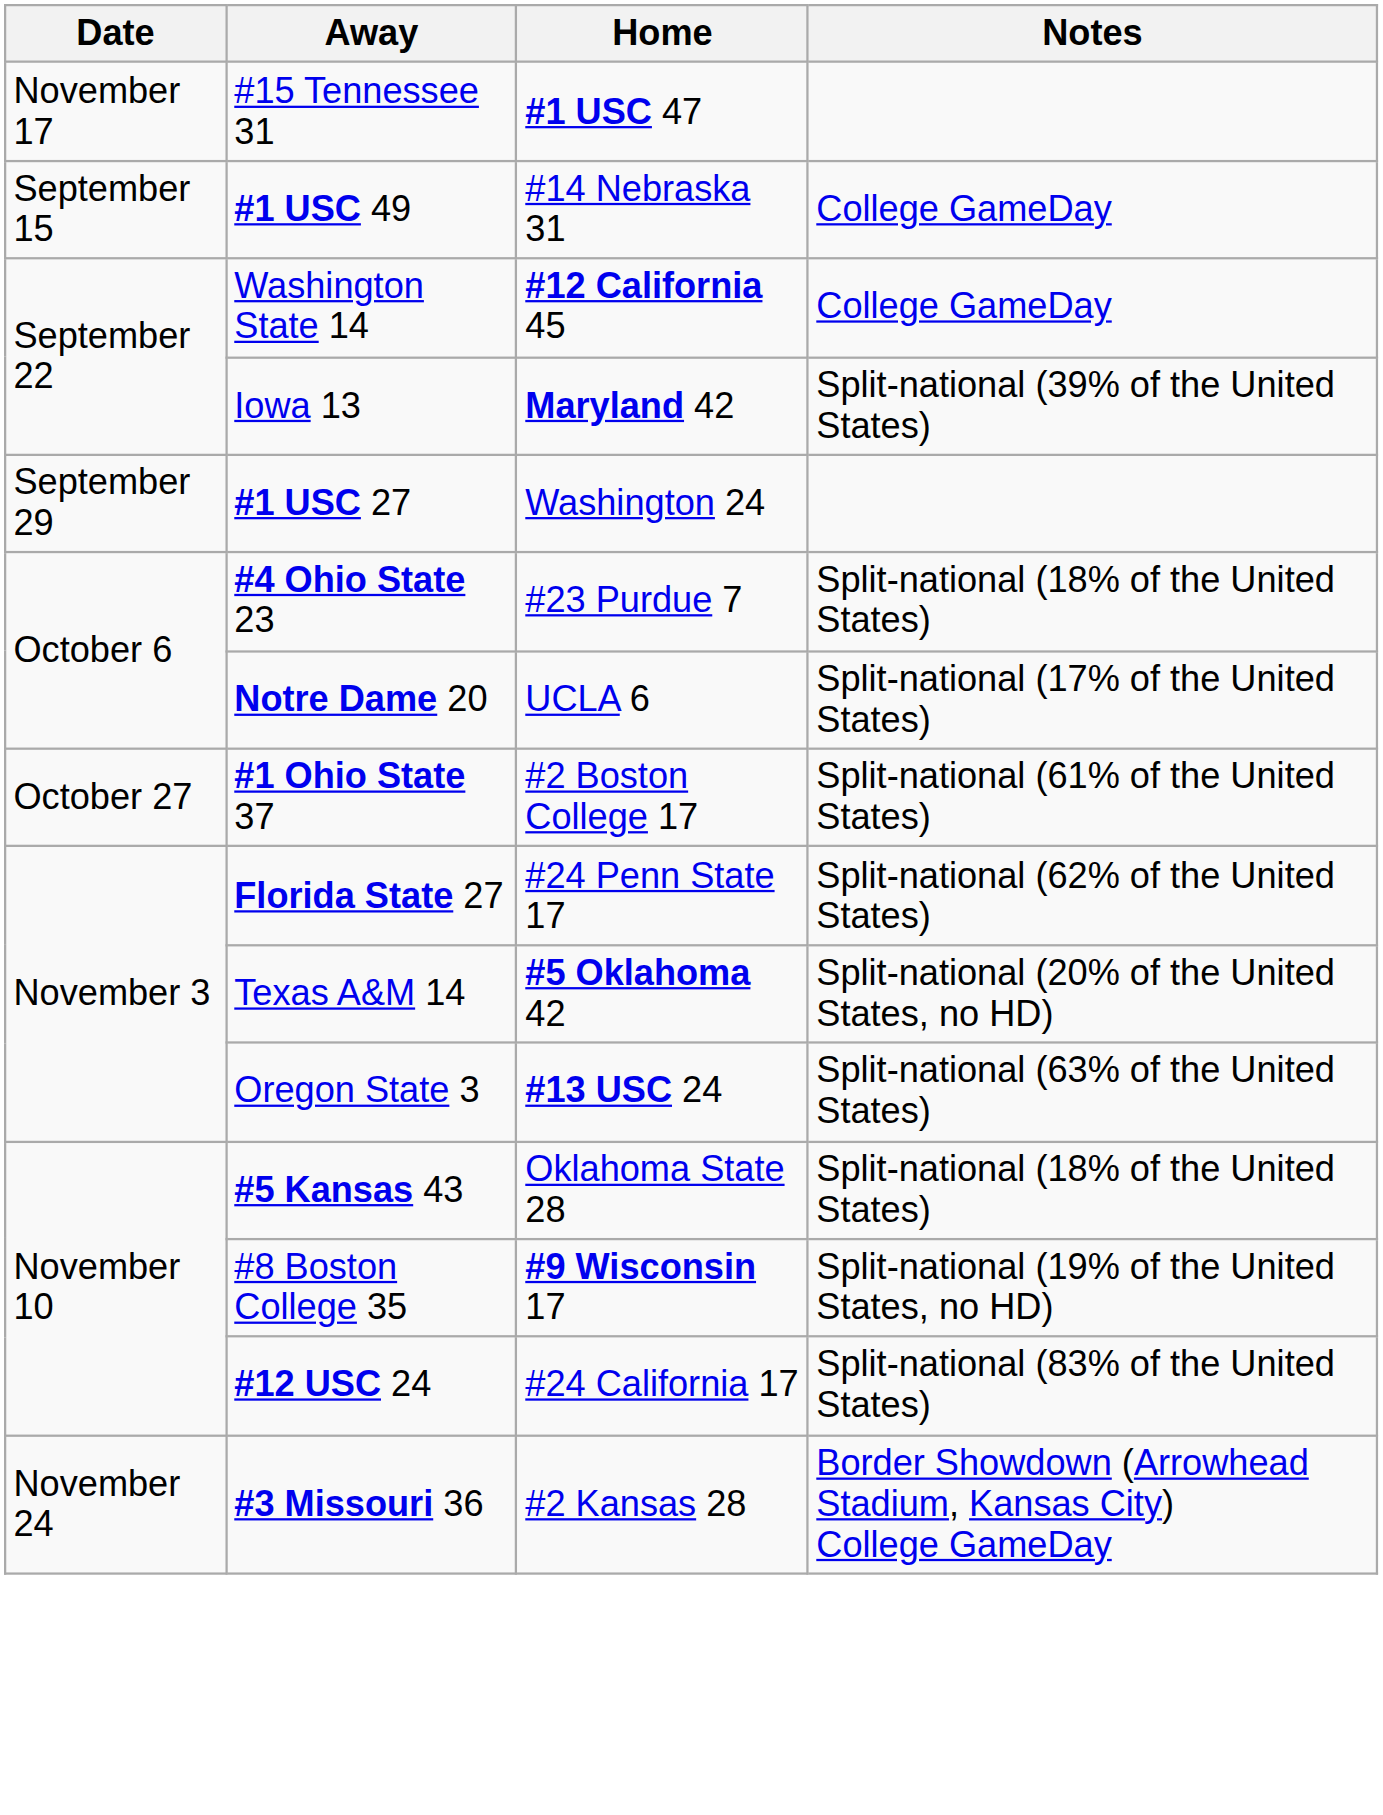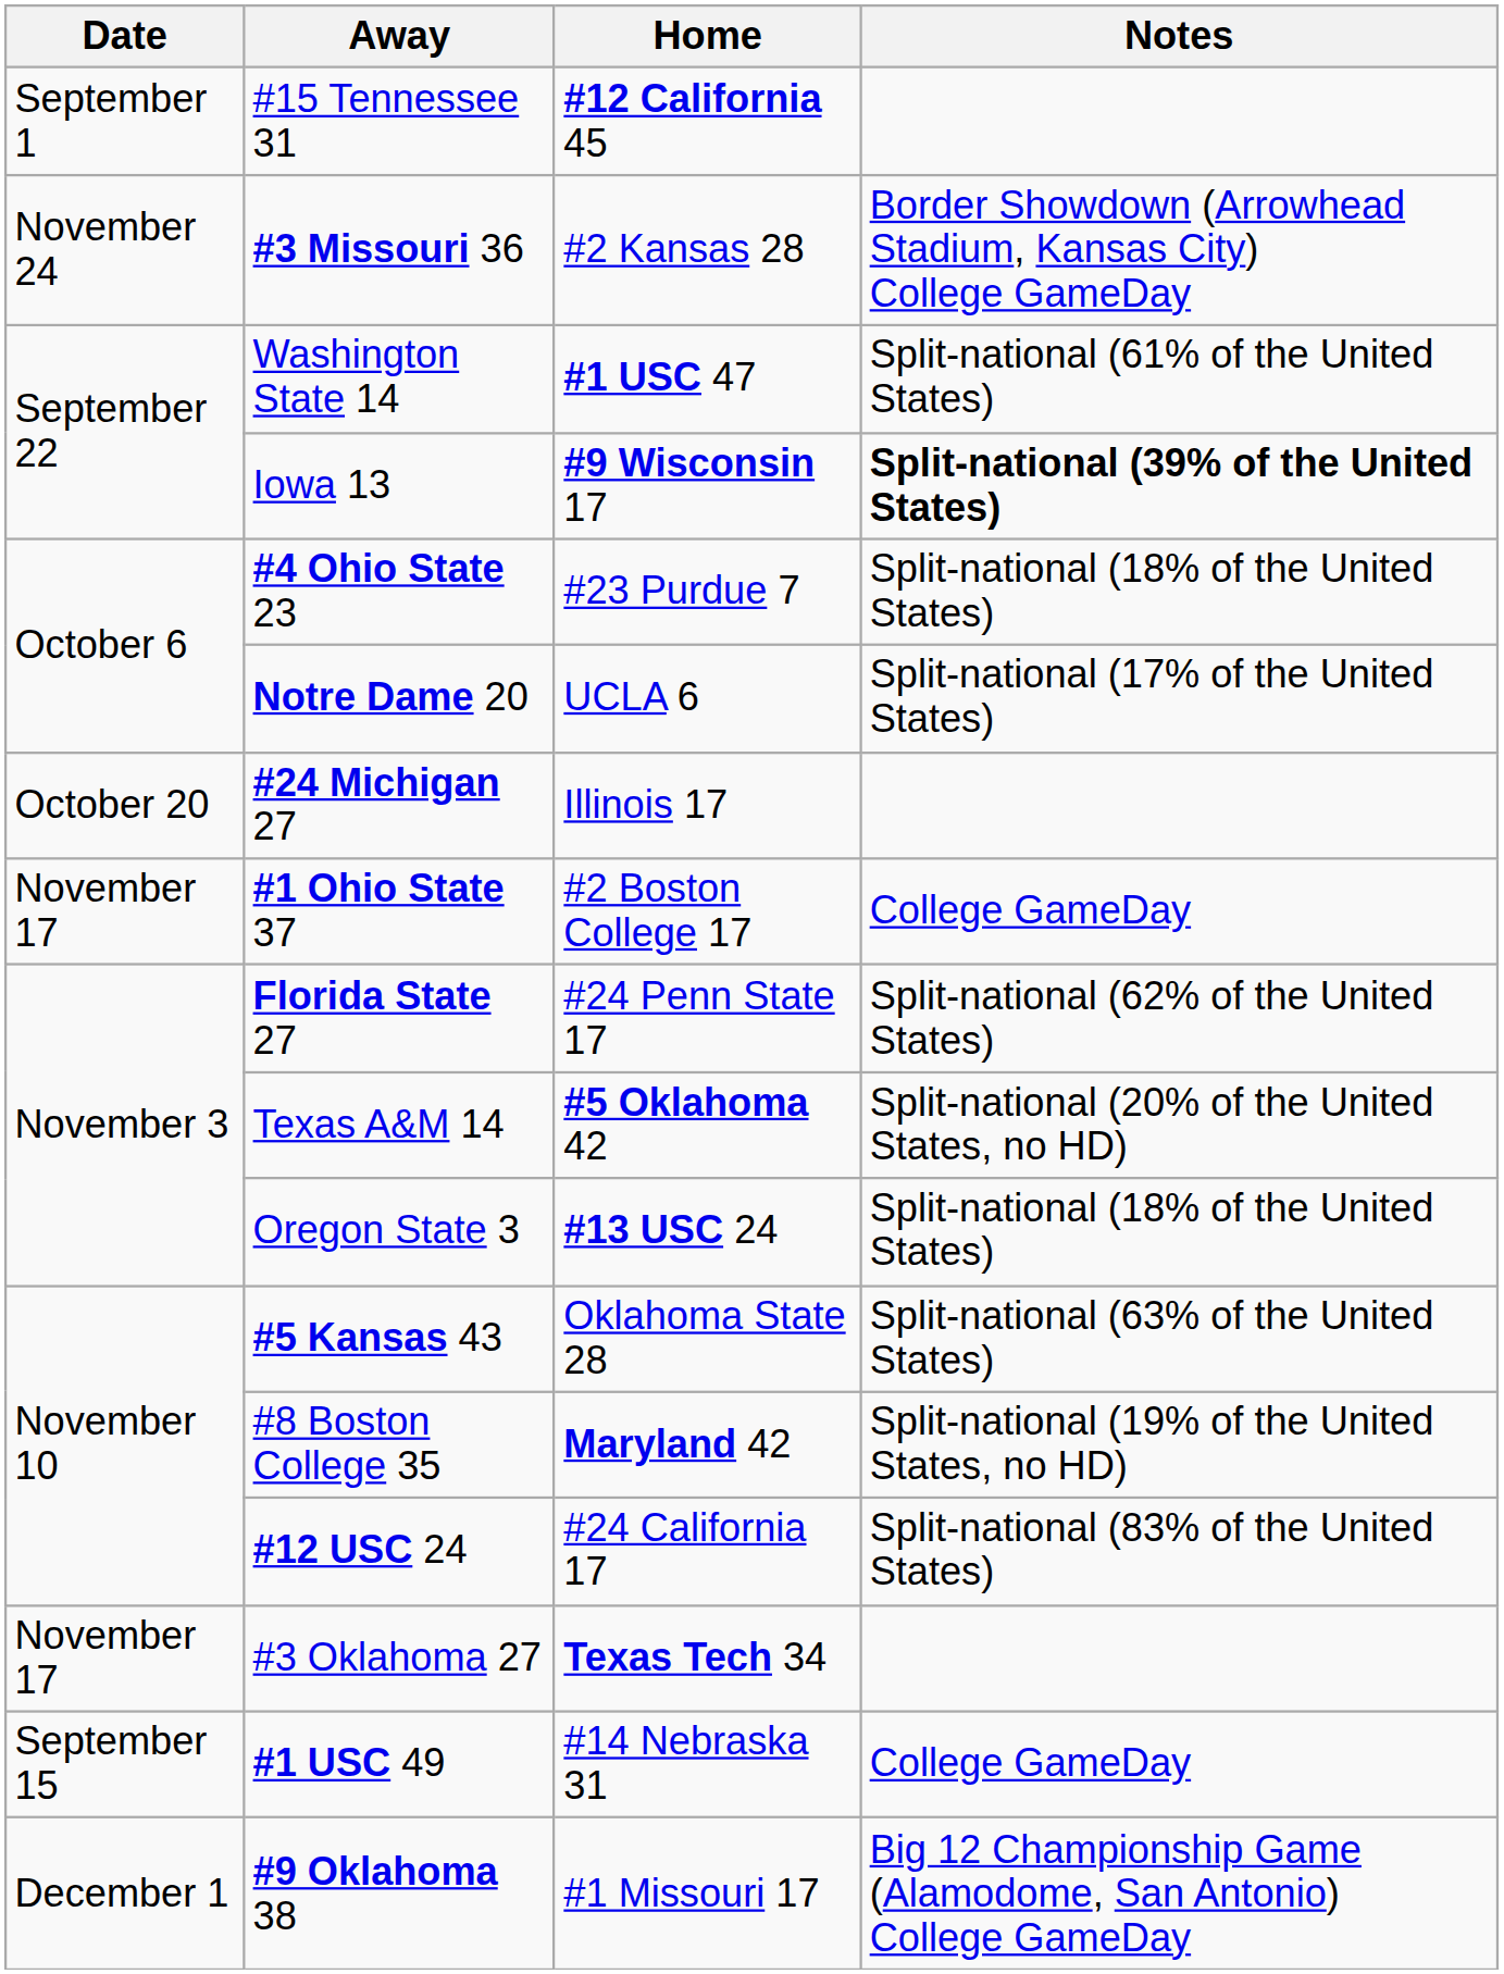 <table class="wikitable sortable">
 <tr>
 <th>Date</th>
 <th>Away</th>
 <th>Home</th>
 <th>Notes</th>
 </tr>
 <tr>
-<td>November 17</td>
+<td>September 1</td>
 <td><a href='#'>#15 Tennessee</a> 31</td>
-<td><strong><a href='#'>#1 USC</a></strong> 47</td>
+<td><strong><a href='#'>#12 California</a></strong> 45</td>
 <td></td>
 </tr>
 <tr>
-<td>September 15</td>
-<td><strong><a href='#'>#1 USC</a></strong> 49</td>
-<td><a href='#'>#14 Nebraska</a> 31</td>
-<td><a href='#'>College GameDay</a></td>
+<td>November 24</td>
+<td><strong><a href='#'>#3 Missouri</a></strong> 36</td>
+<td><a href='#'>#2 Kansas</a> 28</td>
+<td><a href='#'>Border Showdown</a> (<a href='#'>Arrowhead Stadium</a>, <a href='#'>Kansas City</a>)<br><a href='#'>College GameDay</a></td>
 </tr>
 <tr>
 <td rowspan="2">September 22</td>
 <td><a href='#'>Washington State</a> 14</td>
-<td><strong><a href='#'>#12 California</a></strong> 45</td>
-<td><a href='#'>College GameDay</a></td>
+<td><strong><a href='#'>#1 USC</a></strong> 47</td>
+<td>Split-national (61% of the United States)</td>
 </tr>
 <tr>
 <td><a href='#'>Iowa</a> 13</td>
-<td><strong><a href='#'>Maryland</a></strong> 42</td>
-<td>Split-national (39% of the United States)</td>
-</tr>
-<tr>
-<td>September 29</td>
-<td><strong><a href='#'>#1 USC</a></strong> 27</td>
-<td><a href='#'>Washington</a> 24</td>
-<td></td>
+<td><strong><a href='#'>#9 Wisconsin</a></strong> 17</td>
+<td><strong>Split-national (39% of the United States)</strong></td>
 </tr>
 <tr>
 <td rowspan="2">October 6</td>
 <td><strong><a href='#'>#4 Ohio State</a></strong> 23</td>
 <td><a href='#'>#23 Purdue</a> 7</td>
 <td>Split-national (18% of the United States)</td>
 </tr>
 <tr>
 <td><strong><a href='#'>Notre Dame</a></strong> 20</td>
 <td><a href='#'>UCLA</a> 6</td>
 <td>Split-national (17% of the United States)</td>
 </tr>
 <tr>
-<td>October 27</td>
+<td>October 20</td>
+<td><strong><a href='#'>#24 Michigan</a></strong> 27</td>
+<td><a href='#'>Illinois</a> 17</td>
+<td></td>
+</tr>
+<tr>
+<td>November 17</td>
 <td><strong><a href='#'>#1 Ohio State</a></strong> 37</td>
 <td><a href='#'>#2 Boston College</a> 17</td>
-<td>Split-national (61% of the United States)</td>
+<td><a href='#'>College GameDay</a></td>
 </tr>
 <tr>
 <td rowspan="3">November 3</td>
 <td><strong><a href='#'>Florida State</a></strong> 27</td>
 <td><a href='#'>#24 Penn State</a> 17</td>
 <td>Split-national (62% of the United States)</td>
 </tr>
 <tr>
 <td><a href='#'>Texas A&M</a> 14</td>
 <td><strong><a href='#'>#5 Oklahoma</a></strong> 42</td>
 <td>Split-national (20% of the United States, no HD)</td>
 </tr>
 <tr>
 <td><a href='#'>Oregon State</a> 3</td>
 <td><strong><a href='#'>#13 USC</a></strong> 24</td>
-<td>Split-national (63% of the United States)</td>
+<td>Split-national (18% of the United States)</td>
 </tr>
 <tr>
 <td rowspan="3">November 10</td>
 <td><strong><a href='#'>#5 Kansas</a></strong> 43</td>
 <td><a href='#'>Oklahoma State</a> 28</td>
-<td>Split-national (18% of the United States)</td>
+<td>Split-national (63% of the United States)</td>
 </tr>
 <tr>
 <td><a href='#'>#8 Boston College</a> 35</td>
-<td><strong><a href='#'>#9 Wisconsin</a></strong> 17</td>
+<td><strong><a href='#'>Maryland</a></strong> 42</td>
 <td>Split-national (19% of the United States, no HD)</td>
 </tr>
 <tr>
 <td><strong><a href='#'>#12 USC</a></strong> 24</td>
 <td><a href='#'>#24 California</a> 17</td>
 <td>Split-national (83% of the United States)</td>
 </tr>
 <tr>
-<td>November 24</td>
-<td><strong><a href='#'>#3 Missouri</a></strong> 36</td>
-<td><a href='#'>#2 Kansas</a> 28</td>
-<td><a href='#'>Border Showdown</a> (<a href='#'>Arrowhead Stadium</a>, <a href='#'>Kansas City</a>)<br><a href='#'>College GameDay</a></td>
+<td>November 17</td>
+<td><a href='#'>#3 Oklahoma</a> 27</td>
+<td><strong><a href='#'>Texas Tech</a></strong> 34</td>
+<td></td>
+</tr>
+<tr>
+<td>September 15</td>
+<td><strong><a href='#'>#1 USC</a></strong> 49</td>
+<td><a href='#'>#14 Nebraska</a> 31</td>
+<td><a href='#'>College GameDay</a></td>
+</tr>
+<tr>
+<td>December 1</td>
+<td><strong><a href='#'>#9 Oklahoma</a></strong> 38</td>
+<td><a href='#'>#1 Missouri</a> 17</td>
+<td><a href='#'>Big 12 Championship Game</a> (<a href='#'>Alamodome</a>, <a href='#'>San Antonio</a>)<br><a href='#'>College GameDay</a></td>
 </tr>
 </table>
